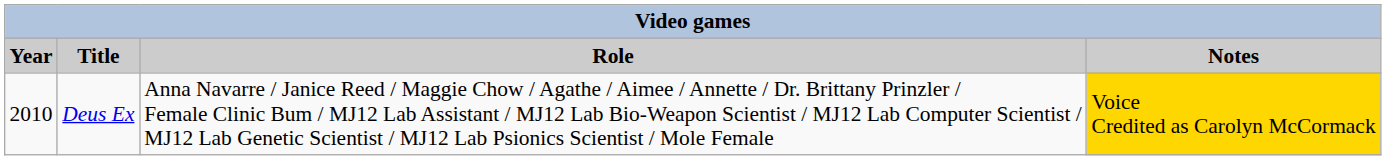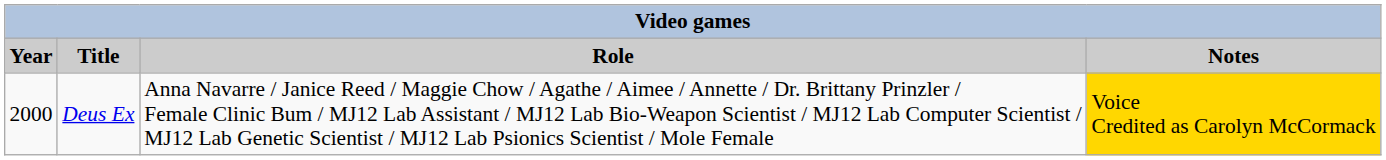 <table class="wikitable">
 <tr>
 <th colspan=4 style="background:#B0C4DE;">Video games</th>
 </tr>
 <tr>
 <th style="background: #CCCCCC;">Year</th>
 <th style="background: #CCCCCC;">Title</th>
 <th style="background: #CCCCCC;">Role</th>
 <th style="background: #CCCCCC;">Notes</th>
 </tr>
 <tr>
-<td>2010</td>
+<td>2000</td>
 <td><em><a href='#'>Deus Ex</a></em></td>
 <td>Anna Navarre / Janice Reed / Maggie Chow / Agathe / Aimee / Annette / Dr. Brittany Prinzler /<br> Female Clinic Bum / MJ12 Lab Assistant / MJ12 Lab Bio-Weapon Scientist / MJ12 Lab Computer Scientist /<br> MJ12 Lab Genetic Scientist / MJ12 Lab Psionics Scientist / Mole Female</td>
 <td style="background: gold;">Voice<br> Credited as Carolyn McCormack</td>
 </tr>
 </table>
